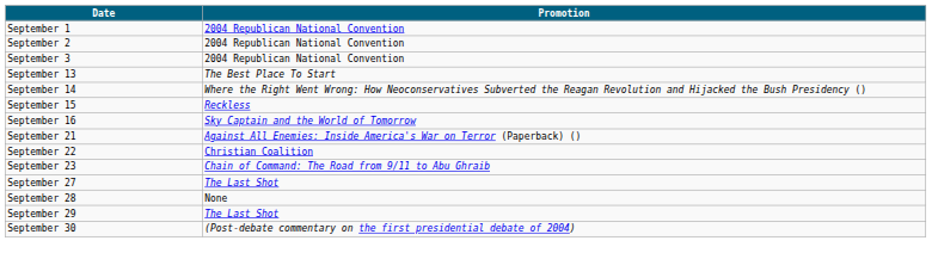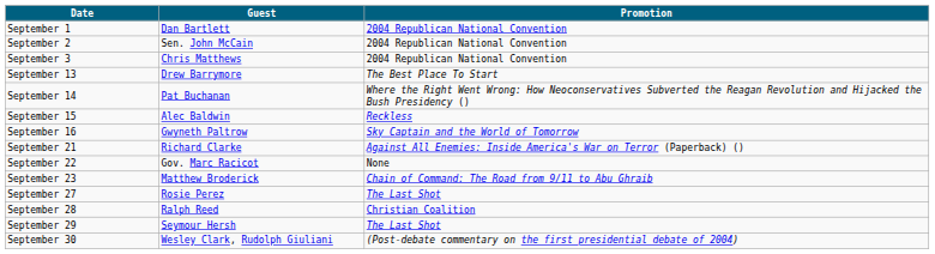 <table class="wikitable" width="100%">
 <tr bgcolor="#CCCCCC">
 <th width="15%" style="background:#006080; color:#FFFFFF">Date</th>
+<th width="20%" style="background:#006080; color:#FFFFFF">Guest</th>
 <th width="55%" style="background:#006080; color:#FFFFFF">Promotion</th>
 </tr>
 <tr>
 <td>September 1</td>
+<td><a href='#'>Dan Bartlett</a></td>
 <td><a href='#'>2004 Republican National Convention</a></td>
 </tr>
 <tr>
 <td>September 2</td>
+<td>Sen. <a href='#'>John McCain</a></td>
 <td>2004 Republican National Convention</td>
 </tr>
 <tr>
 <td>September 3</td>
+<td><a href='#'>Chris Matthews</a></td>
 <td>2004 Republican National Convention</td>
 </tr>
 <tr>
 <td>September 13</td>
+<td><a href='#'>Drew Barrymore</a></td>
 <td><em>The Best Place To Start</em> </td>
 </tr>
 <tr>
 <td>September 14</td>
+<td><a href='#'>Pat Buchanan</a></td>
 <td><em>Where the Right Went Wrong: How Neoconservatives Subverted the Reagan Revolution and Hijacked the Bush Presidency</em> ()</td>
 </tr>
 <tr>
 <td>September 15</td>
+<td><a href='#'>Alec Baldwin</a></td>
 <td><em><a href='#'>Reckless</a></em></td>
 </tr>
 <tr>
 <td>September 16</td>
+<td><a href='#'>Gwyneth Paltrow</a></td>
 <td><em><a href='#'>Sky Captain and the World of Tomorrow</a></em></td>
 </tr>
 <tr>
 <td>September 21</td>
+<td><a href='#'>Richard Clarke</a></td>
 <td><em><a href='#'>Against All Enemies: Inside America's War on Terror</a></em> (Paperback) ()</td>
 </tr>
 <tr>
 <td>September 22</td>
-<td><a href='#'>Christian Coalition</a></td>
+<td>Gov. <a href='#'>Marc Racicot</a></td>
+<td>None</td>
 </tr>
 <tr>
 <td>September 23</td>
+<td><a href='#'>Matthew Broderick</a></td>
 <td><em><a href='#'>Chain of Command: The Road from 9/11 to Abu Ghraib</a></em></td>
 </tr>
 <tr>
 <td>September 27</td>
+<td><a href='#'>Rosie Perez</a></td>
 <td><em><a href='#'>The Last Shot</a></em></td>
 </tr>
 <tr>
 <td>September 28</td>
-<td>None</td>
+<td><a href='#'>Ralph Reed</a></td>
+<td><a href='#'>Christian Coalition</a></td>
 </tr>
 <tr>
 <td>September 29</td>
+<td><a href='#'>Seymour Hersh</a></td>
 <td><em><a href='#'>The Last Shot</a></em></td>
 </tr>
 <tr>
 <td>September 30</td>
+<td><a href='#'>Wesley Clark</a>, <a href='#'>Rudolph Giuliani</a></td>
 <td><em>(Post-debate commentary on <a href='#'>the first presidential debate of 2004</a>)</em></td>
 </tr>
 </table>
